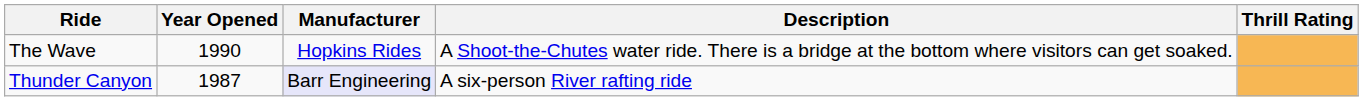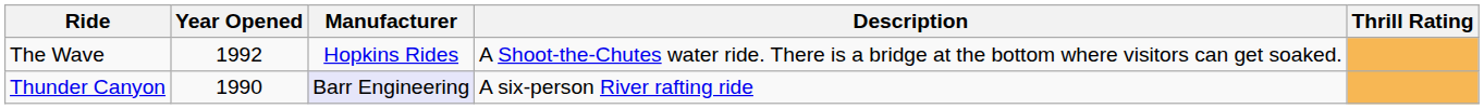 <table class="wikitable sortable">
 <tr>
 <th>Ride</th>
 <th>Year Opened</th>
 <th>Manufacturer</th>
 <th>Description</th>
 <th>Thrill Rating</th>
 </tr>
 <tr>
 <td>The Wave</td>
-<td style="text-align:center">1990</td>
+<td style="text-align:center">1992</td>
 <td style="text-align:center"><a href='#'>Hopkins Rides</a></td>
 <td>A <a href='#'>Shoot-the-Chutes</a> water ride. There is a bridge at the bottom where visitors can get soaked.</td>
 <td align="center" bgcolor="F7B754"><strong></strong></td>
 </tr>
 <tr>
 <td><a href='#'>Thunder Canyon</a></td>
-<td style="text-align:center">1987</td>
+<td style="text-align:center">1990</td>
 <td style="background: lavender; text-align:center">Barr Engineering</td>
 <td>A six-person <a href='#'>River rafting ride</a></td>
 <td align="center" bgcolor="F7B754"><strong></strong></td>
 </tr>
 </table>
